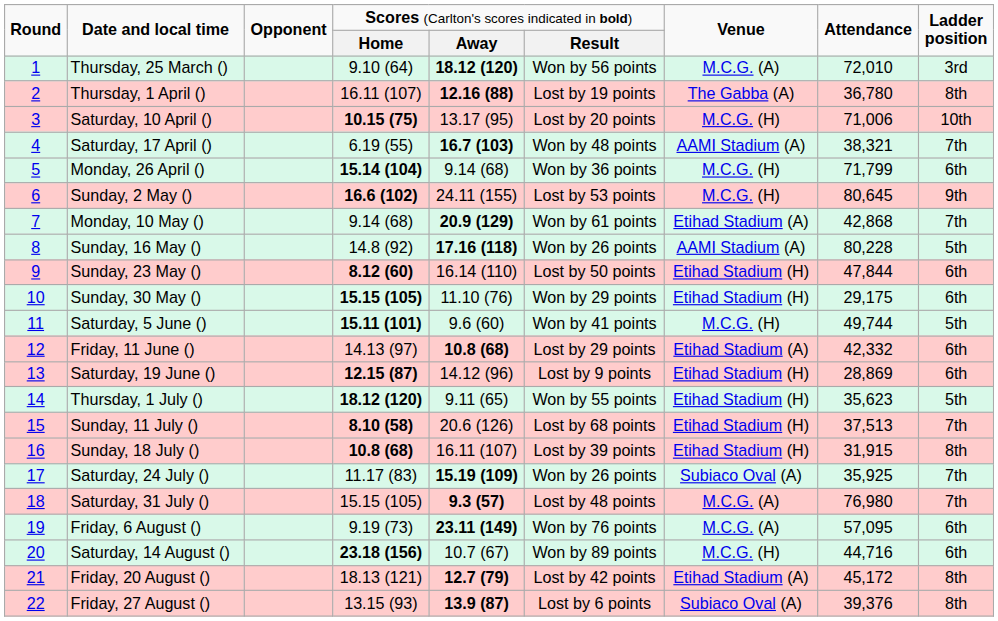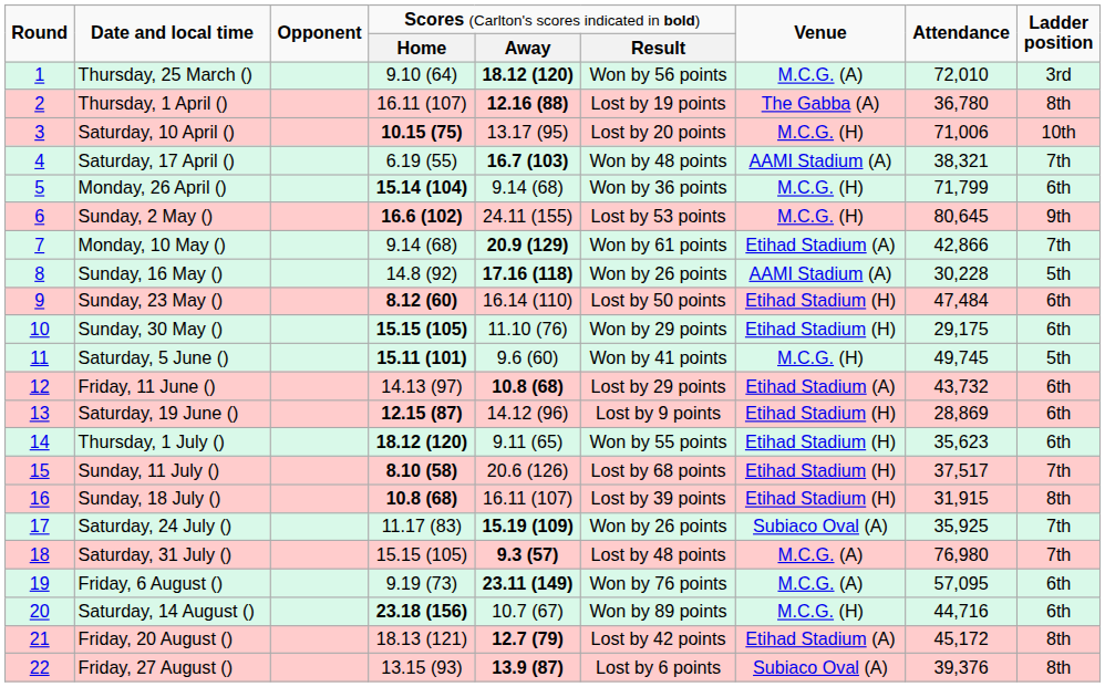 <table class="wikitable" style="font-size:90%; text-align:center; width: 100%; margin-left: auto; margin-right: auto;">
 <tr>
 <td rowspan=2><strong>Round</strong></td>
 <td rowspan=2><strong>Date and local time</strong></td>
 <td rowspan=2><strong>Opponent</strong></td>
 <td colspan=3><strong>Scores</strong> <small>(Carlton's scores indicated in <strong>bold</strong>)</small></td>
 <td rowspan=2><strong>Venue</strong></td>
 <td rowspan=2><strong>Attendance</strong></td>
 <td rowspan=2><strong>Ladder<br>position</strong></td>
 </tr>
 <tr>
 <th>Home</th>
 <th>Away</th>
 <th>Result</th>
 </tr>
 <tr style="background:#d9f9e9;">
 <td><a href='#'>1</a></td>
 <td align=left>Thursday, 25 March ()</td>
 <td align=left></td>
 <td>9.10 (64)</td>
 <td><strong>18.12 (120)</strong></td>
 <td>Won by 56 points </td>
 <td><a href='#'>M.C.G.</a> (A)</td>
 <td>72,010</td>
 <td>3rd</td>
 </tr>
 <tr style="background:#fcc;">
 <td><a href='#'>2</a></td>
 <td align=left>Thursday, 1 April ()</td>
 <td align=left></td>
 <td>16.11 (107)</td>
 <td><strong>12.16 (88)</strong></td>
 <td>Lost by 19 points </td>
 <td><a href='#'>The Gabba</a> (A)</td>
 <td>36,780</td>
 <td>8th</td>
 </tr>
 <tr style="background:#fcc;">
 <td><a href='#'>3</a></td>
 <td align=left>Saturday, 10 April ()</td>
 <td align=left></td>
 <td><strong>10.15 (75)</strong></td>
 <td>13.17 (95)</td>
 <td>Lost by 20 points </td>
 <td><a href='#'>M.C.G.</a> (H)</td>
 <td>71,006</td>
 <td>10th</td>
 </tr>
 <tr style="background:#d9f9e9;">
 <td><a href='#'>4</a></td>
 <td align=left>Saturday, 17 April ()</td>
 <td align=left></td>
 <td>6.19 (55)</td>
 <td><strong>16.7 (103)</strong></td>
 <td>Won by 48 points </td>
 <td><a href='#'>AAMI Stadium</a> (A)</td>
 <td>38,321</td>
 <td>7th</td>
 </tr>
 <tr style="background:#d9f9e9;">
 <td><a href='#'>5</a></td>
 <td align=left>Monday, 26 April ()</td>
 <td align=left></td>
 <td><strong>15.14 (104)</strong></td>
 <td>9.14 (68)</td>
 <td>Won by 36 points </td>
 <td><a href='#'>M.C.G.</a> (H)</td>
 <td>71,799</td>
 <td>6th</td>
 </tr>
 <tr style="background:#fcc;">
 <td><a href='#'>6</a></td>
 <td align=left>Sunday, 2 May ()</td>
 <td align=left></td>
 <td><strong>16.6 (102)</strong></td>
 <td>24.11 (155)</td>
 <td>Lost by 53 points </td>
 <td><a href='#'>M.C.G.</a> (H)</td>
 <td>80,645</td>
 <td>9th</td>
 </tr>
 <tr style="background:#d9f9e9;">
 <td><a href='#'>7</a></td>
 <td align=left>Monday, 10 May ()</td>
 <td align=left></td>
 <td>9.14 (68)</td>
 <td><strong>20.9 (129)</strong></td>
 <td>Won by 61 points </td>
 <td><a href='#'>Etihad Stadium</a> (A)</td>
-<td>42,868</td>
+<td>42,866</td>
 <td>7th</td>
 </tr>
 <tr style="background:#d9f9e9;">
 <td><a href='#'>8</a></td>
 <td align=left>Sunday, 16 May ()</td>
 <td align=left></td>
 <td>14.8 (92)</td>
 <td><strong>17.16 (118)</strong></td>
 <td>Won by 26 points </td>
 <td><a href='#'>AAMI Stadium</a> (A)</td>
-<td>80,228</td>
+<td>30,228</td>
 <td>5th</td>
 </tr>
 <tr style="background:#fcc;">
 <td><a href='#'>9</a></td>
 <td align=left>Sunday, 23 May ()</td>
 <td align=left></td>
 <td><strong>8.12 (60)</strong></td>
 <td>16.14 (110)</td>
 <td>Lost by 50 points </td>
 <td><a href='#'>Etihad Stadium</a> (H)</td>
-<td>47,844</td>
+<td>47,484</td>
 <td>6th</td>
 </tr>
 <tr style="background:#d9f9e9;">
 <td><a href='#'>10</a></td>
 <td align=left>Sunday, 30 May ()</td>
 <td align=left></td>
 <td><strong>15.15 (105)</strong></td>
 <td>11.10 (76)</td>
 <td>Won by 29 points </td>
 <td><a href='#'>Etihad Stadium</a> (H)</td>
 <td>29,175</td>
 <td>6th</td>
 </tr>
 <tr style="background:#d9f9e9;">
 <td><a href='#'>11</a></td>
 <td align=left>Saturday, 5 June ()</td>
 <td align=left></td>
 <td><strong>15.11 (101)</strong></td>
 <td>9.6 (60)</td>
 <td>Won by 41 points </td>
 <td><a href='#'>M.C.G.</a> (H)</td>
-<td>49,744</td>
+<td>49,745</td>
 <td>5th</td>
 </tr>
 <tr style="background:#fcc;">
 <td><a href='#'>12</a></td>
 <td align=left>Friday, 11 June ()</td>
 <td align=left></td>
 <td>14.13 (97)</td>
 <td><strong>10.8 (68)</strong></td>
 <td>Lost by 29 points </td>
 <td><a href='#'>Etihad Stadium</a> (A)</td>
-<td>42,332</td>
+<td>43,732</td>
 <td>6th</td>
 </tr>
 <tr style="background:#fcc;">
 <td><a href='#'>13</a></td>
 <td align=left>Saturday, 19 June ()</td>
 <td align=left></td>
 <td><strong>12.15 (87)</strong></td>
 <td>14.12 (96)</td>
 <td>Lost by 9 points </td>
 <td><a href='#'>Etihad Stadium</a> (H)</td>
 <td>28,869</td>
 <td>6th</td>
 </tr>
 <tr style="background:#d9f9e9;">
 <td><a href='#'>14</a></td>
 <td align=left>Thursday, 1 July ()</td>
 <td align=left></td>
 <td><strong>18.12 (120)</strong></td>
 <td>9.11 (65)</td>
 <td>Won by 55 points </td>
 <td><a href='#'>Etihad Stadium</a> (H)</td>
 <td>35,623</td>
-<td>5th</td>
+<td>6th</td>
 </tr>
 <tr style="background:#fcc;">
 <td><a href='#'>15</a></td>
 <td align=left>Sunday, 11 July ()</td>
 <td align=left></td>
 <td><strong>8.10 (58)</strong></td>
 <td>20.6 (126)</td>
 <td>Lost by 68 points </td>
 <td><a href='#'>Etihad Stadium</a> (H)</td>
-<td>37,513</td>
+<td>37,517</td>
 <td>7th</td>
 </tr>
 <tr style="background:#fcc;">
 <td><a href='#'>16</a></td>
 <td align=left>Sunday, 18 July ()</td>
 <td align=left></td>
 <td><strong>10.8 (68)</strong></td>
 <td>16.11 (107)</td>
 <td>Lost by 39 points </td>
 <td><a href='#'>Etihad Stadium</a> (H)</td>
 <td>31,915</td>
 <td>8th</td>
 </tr>
 <tr style="background:#d9f9e9;">
 <td><a href='#'>17</a></td>
 <td align=left>Saturday, 24 July ()</td>
 <td align=left></td>
 <td>11.17 (83)</td>
 <td><strong>15.19 (109)</strong></td>
 <td>Won by 26 points </td>
 <td><a href='#'>Subiaco Oval</a> (A)</td>
 <td>35,925</td>
 <td>7th</td>
 </tr>
 <tr style="background:#fcc;">
 <td><a href='#'>18</a></td>
 <td align=left>Saturday, 31 July ()</td>
 <td align=left></td>
 <td>15.15 (105)</td>
 <td><strong>9.3 (57)</strong></td>
 <td>Lost by 48 points </td>
 <td><a href='#'>M.C.G.</a> (A)</td>
 <td>76,980</td>
 <td>7th</td>
 </tr>
 <tr style="background:#d9f9e9;">
 <td><a href='#'>19</a></td>
 <td align=left>Friday, 6 August ()</td>
 <td align=left></td>
 <td>9.19 (73)</td>
 <td><strong>23.11 (149)</strong></td>
 <td>Won by 76 points </td>
 <td><a href='#'>M.C.G.</a> (A)</td>
 <td>57,095</td>
 <td>6th</td>
 </tr>
 <tr style="background:#d9f9e9;">
 <td><a href='#'>20</a></td>
 <td align=left>Saturday, 14 August ()</td>
 <td align=left></td>
 <td><strong>23.18 (156)</strong></td>
 <td>10.7 (67)</td>
 <td>Won by 89 points </td>
 <td><a href='#'>M.C.G.</a> (H)</td>
 <td>44,716</td>
 <td>6th</td>
 </tr>
 <tr style="background:#fcc;">
 <td><a href='#'>21</a></td>
 <td align=left>Friday, 20 August ()</td>
 <td align=left></td>
 <td>18.13 (121)</td>
 <td><strong>12.7 (79)</strong></td>
 <td>Lost by 42 points </td>
 <td><a href='#'>Etihad Stadium</a> (A)</td>
 <td>45,172</td>
 <td>8th</td>
 </tr>
 <tr style="background:#fcc;">
 <td><a href='#'>22</a></td>
 <td align=left>Friday, 27 August ()</td>
 <td align=left></td>
 <td>13.15 (93)</td>
 <td><strong>13.9 (87)</strong></td>
 <td>Lost by 6 points </td>
 <td><a href='#'>Subiaco Oval</a> (A)</td>
 <td>39,376</td>
 <td>8th</td>
 </tr>
 </table>
